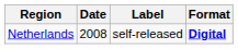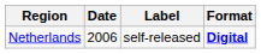 <table class="wikitable">
 <tr>
 <th>Region</th>
 <th>Date</th>
 <th>Label</th>
 <th>Format</th>
 </tr>
 <tr>
 <td><a href='#'>Netherlands</a></td>
-<td>2008</td>
+<td>2006</td>
 <td>self-released</td>
 <td><strong><a href='#'>Digital</a></strong></td>
 </tr>
 </table>
